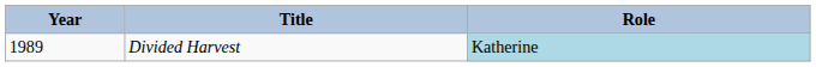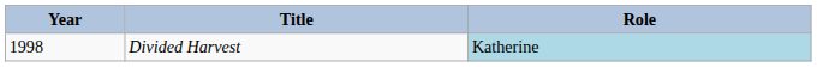 <table class="wikitable" style="font-size: 95%;">
 <tr>
 <th style="background:#B0C4DE;" width="100">Year</th>
 <th style="background:#B0C4DE;" width="300">Title</th>
 <th style="background:#B0C4DE;" width="300">Role</th>
 </tr>
 <tr>
-<td>1989</td>
+<td>1998</td>
 <td><em>Divided Harvest</em></td>
 <td style="background: lightblue;">Katherine</td>
 </tr>
 </table>
